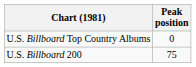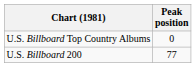 <table class="wikitable">
 <tr>
 <th>Chart (1981)</th>
 <th>Peak<br>position</th>
 </tr>
 <tr>
 <td>U.S. <em>Billboard</em> Top Country Albums</td>
 <td align="center">0</td>
 </tr>
 <tr>
 <td>U.S. <em>Billboard</em> 200</td>
-<td align="center">75</td>
+<td align="center">77</td>
 </tr>
 </table>
